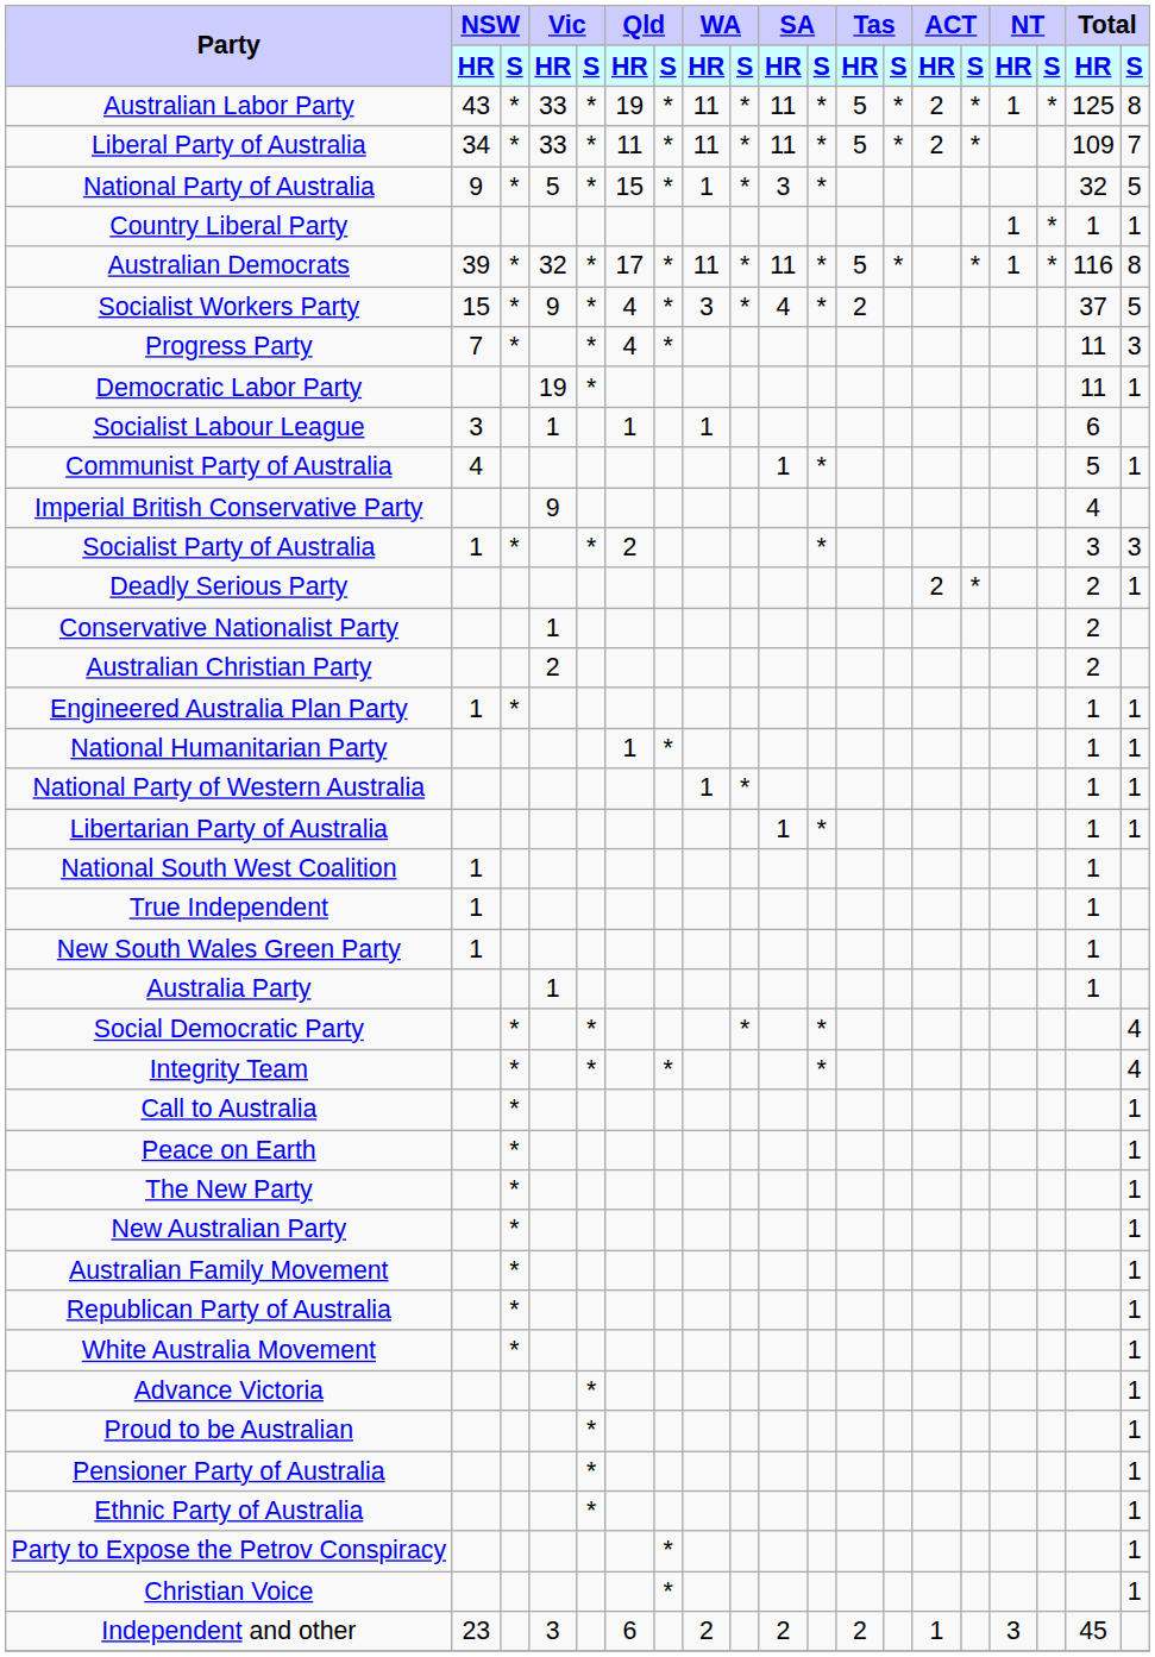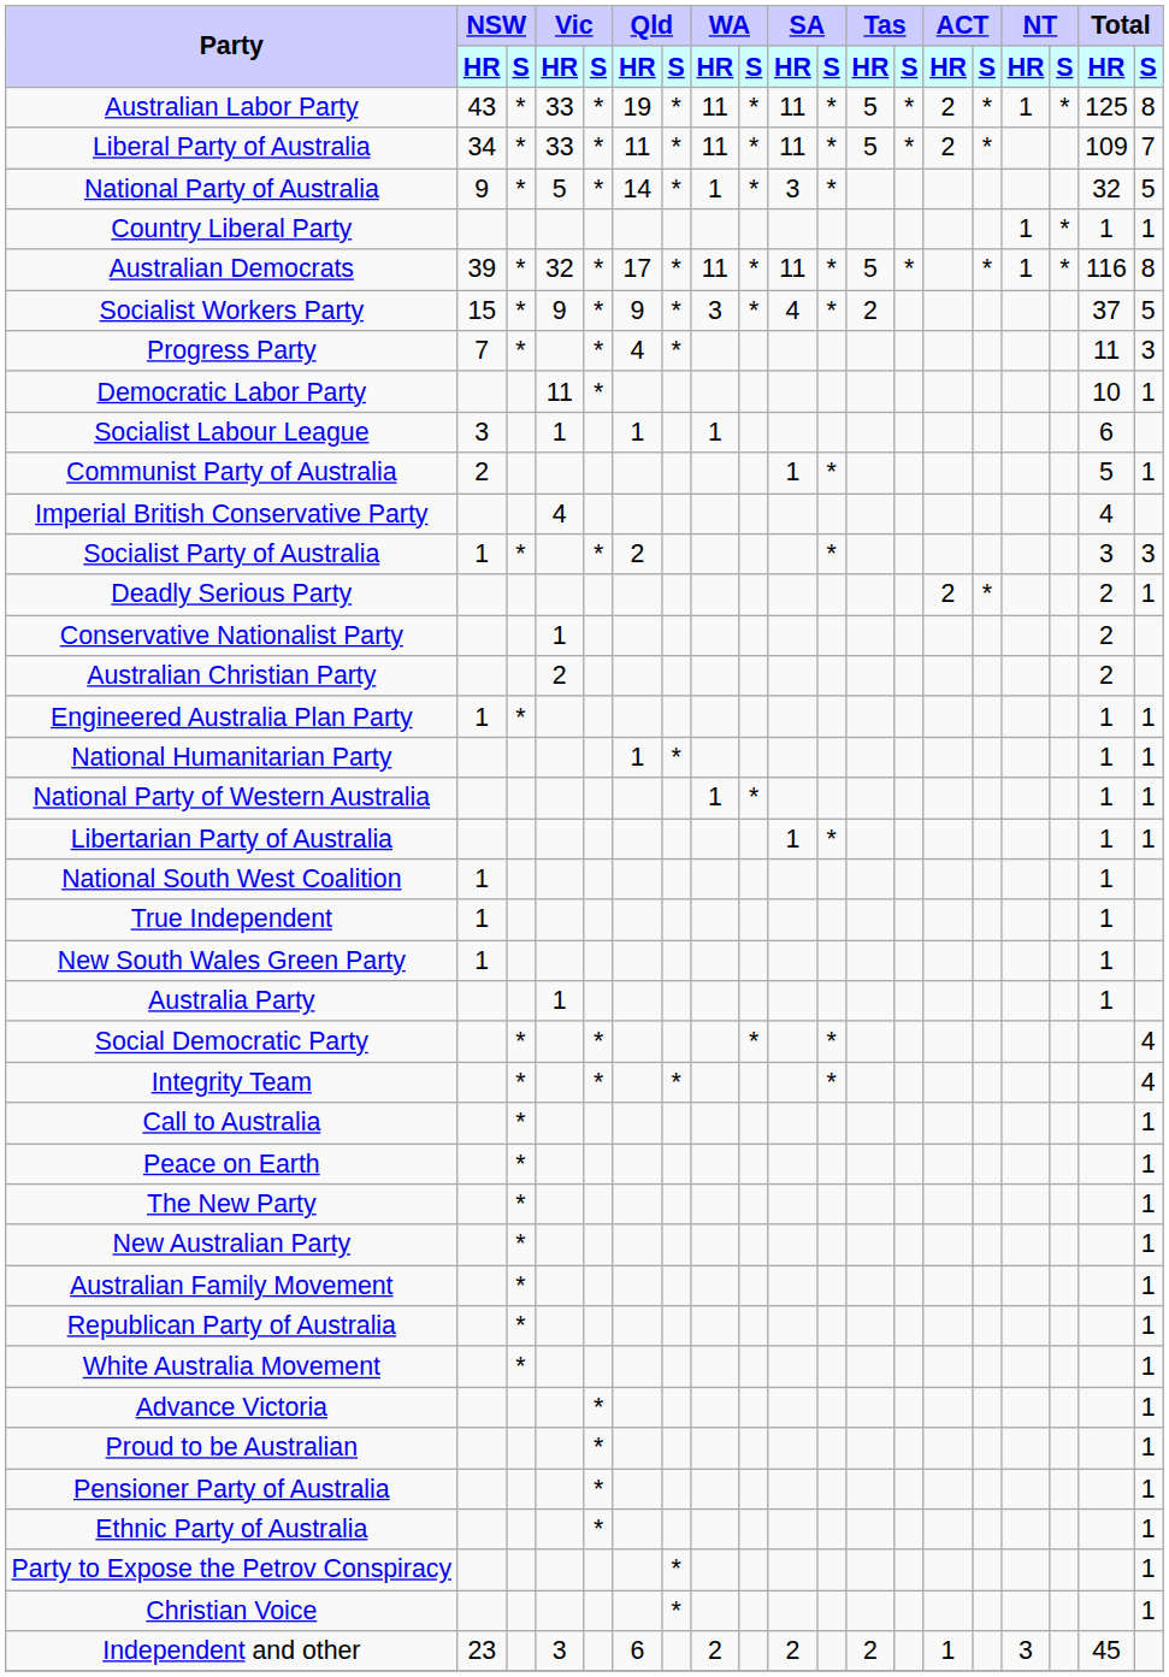 <table class="wikitable" style="text-align:center">
 <tr>
 <th rowspan="2" style="background:#ccf;">Party</th>
 <th colspan="2" style="background:#ccf;"><a href='#'>NSW</a></th>
 <th colspan="2" style="background:#ccf;"><a href='#'>Vic</a></th>
 <th colspan="2" style="background:#ccf;"><a href='#'>Qld</a></th>
 <th colspan="2" style="background:#ccf;"><a href='#'>WA</a></th>
 <th colspan="2" style="background:#ccf;"><a href='#'>SA</a></th>
 <th colspan="2" style="background:#ccf;"><a href='#'>Tas</a></th>
 <th colspan="2" style="background:#ccf;"><a href='#'>ACT</a></th>
 <th colspan="2" style="background:#ccf;"><a href='#'>NT</a></th>
 <th colspan="2" style="background:#ccf;">Total</th>
 </tr>
 <tr>
 <th style="background:#ccffff;"><a href='#'>HR</a></th>
 <th style="background:#ccffff;"><a href='#'>S</a></th>
 <th style="background:#ccffff;"><a href='#'>HR</a></th>
 <th style="background:#ccffff;"><a href='#'>S</a></th>
 <th style="background:#ccffff;"><a href='#'>HR</a></th>
 <th style="background:#ccffff;"><a href='#'>S</a></th>
 <th style="background:#ccffff;"><a href='#'>HR</a></th>
 <th style="background:#ccffff;"><a href='#'>S</a></th>
 <th style="background:#ccffff;"><a href='#'>HR</a></th>
 <th style="background:#ccffff;"><a href='#'>S</a></th>
 <th style="background:#ccffff;"><a href='#'>HR</a></th>
 <th style="background:#ccffff;"><a href='#'>S</a></th>
 <th style="background:#ccffff;"><a href='#'>HR</a></th>
 <th style="background:#ccffff;"><a href='#'>S</a></th>
 <th style="background:#ccffff;"><a href='#'>HR</a></th>
 <th style="background:#ccffff;"><a href='#'>S</a></th>
 <th style="background:#ccffff;"><a href='#'>HR</a></th>
 <th style="background:#ccffff;"><a href='#'>S</a></th>
 </tr>
 <tr>
 <td style="font-size:100%;"><a href='#'>Australian Labor Party</a></td>
 <td>43</td>
 <td>*</td>
 <td>33</td>
 <td>*</td>
 <td>19</td>
 <td>*</td>
 <td>11</td>
 <td>*</td>
 <td>11</td>
 <td>*</td>
 <td>5</td>
 <td>*</td>
 <td>2</td>
 <td>*</td>
 <td>1</td>
 <td>*</td>
 <td>125</td>
 <td>8</td>
 </tr>
 <tr>
 <td style="font-size:100%;"><a href='#'>Liberal Party of Australia</a></td>
 <td>34</td>
 <td>*</td>
 <td>33</td>
 <td>*</td>
 <td>11</td>
 <td>*</td>
 <td>11</td>
 <td>*</td>
 <td>11</td>
 <td>*</td>
 <td>5</td>
 <td>*</td>
 <td>2</td>
 <td>*</td>
 <td></td>
 <td></td>
 <td>109</td>
 <td>7</td>
 </tr>
 <tr>
 <td style="font-size:100%;"><a href='#'>National Party of Australia</a></td>
 <td>9</td>
 <td>*</td>
 <td>5</td>
 <td>*</td>
-<td>15</td>
+<td>14</td>
 <td>*</td>
 <td>1</td>
 <td>*</td>
 <td>3</td>
 <td>*</td>
 <td></td>
 <td></td>
 <td></td>
 <td></td>
 <td></td>
 <td></td>
 <td>32</td>
 <td>5</td>
 </tr>
 <tr>
 <td style="font-size:100%;"><a href='#'>Country Liberal Party</a></td>
 <td></td>
 <td></td>
 <td></td>
 <td></td>
 <td></td>
 <td></td>
 <td></td>
 <td></td>
 <td></td>
 <td></td>
 <td></td>
 <td></td>
 <td></td>
 <td></td>
 <td>1</td>
 <td>*</td>
 <td>1</td>
 <td>1</td>
 </tr>
 <tr>
 <td style="font-size:100%;"><a href='#'>Australian Democrats</a></td>
 <td>39</td>
 <td>*</td>
 <td>32</td>
 <td>*</td>
 <td>17</td>
 <td>*</td>
 <td>11</td>
 <td>*</td>
 <td>11</td>
 <td>*</td>
 <td>5</td>
 <td>*</td>
 <td></td>
 <td>*</td>
 <td>1</td>
 <td>*</td>
 <td>116</td>
 <td>8</td>
 </tr>
 <tr>
 <td style="font-size:100%;"><a href='#'>Socialist Workers Party</a></td>
 <td>15</td>
 <td>*</td>
 <td>9</td>
 <td>*</td>
-<td>4</td>
+<td>9</td>
 <td>*</td>
 <td>3</td>
 <td>*</td>
 <td>4</td>
 <td>*</td>
 <td>2</td>
 <td></td>
 <td></td>
 <td></td>
 <td></td>
 <td></td>
 <td>37</td>
 <td>5</td>
 </tr>
 <tr>
 <td style="font-size:100%;"><a href='#'>Progress Party</a></td>
 <td>7</td>
 <td>*</td>
 <td></td>
 <td>*</td>
 <td>4</td>
 <td>*</td>
 <td></td>
 <td></td>
 <td></td>
 <td></td>
 <td></td>
 <td></td>
 <td></td>
 <td></td>
 <td></td>
 <td></td>
 <td>11</td>
 <td>3</td>
 </tr>
 <tr>
 <td style="font-size:100%;"><a href='#'>Democratic Labor Party</a></td>
 <td></td>
 <td></td>
-<td>19</td>
+<td>11</td>
 <td>*</td>
 <td></td>
 <td></td>
 <td></td>
 <td></td>
 <td></td>
 <td></td>
 <td></td>
 <td></td>
 <td></td>
 <td></td>
 <td></td>
 <td></td>
-<td>11</td>
+<td>10</td>
 <td>1</td>
 </tr>
 <tr>
 <td style="font-size:100%;"><a href='#'>Socialist Labour League</a></td>
 <td>3</td>
 <td></td>
 <td>1</td>
 <td></td>
 <td>1</td>
 <td></td>
 <td>1</td>
 <td></td>
 <td></td>
 <td></td>
 <td></td>
 <td></td>
 <td></td>
 <td></td>
 <td></td>
 <td></td>
 <td>6</td>
 <td></td>
 </tr>
 <tr>
 <td style="font-size:100%;"><a href='#'>Communist Party of Australia</a></td>
-<td>4</td>
+<td>2</td>
 <td></td>
 <td></td>
 <td></td>
 <td></td>
 <td></td>
 <td></td>
 <td></td>
 <td>1</td>
 <td>*</td>
 <td></td>
 <td></td>
 <td></td>
 <td></td>
 <td></td>
 <td></td>
 <td>5</td>
 <td>1</td>
 </tr>
 <tr>
 <td style="font-size:100%;"><a href='#'>Imperial British Conservative Party</a></td>
 <td></td>
 <td></td>
-<td>9</td>
+<td>4</td>
 <td></td>
 <td></td>
 <td></td>
 <td></td>
 <td></td>
 <td></td>
 <td></td>
 <td></td>
 <td></td>
 <td></td>
 <td></td>
 <td></td>
 <td></td>
 <td>4</td>
 <td></td>
 </tr>
 <tr>
 <td style="font-size:100%;"><a href='#'>Socialist Party of Australia</a></td>
 <td>1</td>
 <td>*</td>
 <td></td>
 <td>*</td>
 <td>2</td>
 <td></td>
 <td></td>
 <td></td>
 <td></td>
 <td>*</td>
 <td></td>
 <td></td>
 <td></td>
 <td></td>
 <td></td>
 <td></td>
 <td>3</td>
 <td>3</td>
 </tr>
 <tr>
 <td style="font-size:100%;"><a href='#'>Deadly Serious Party</a></td>
 <td></td>
 <td></td>
 <td></td>
 <td></td>
 <td></td>
 <td></td>
 <td></td>
 <td></td>
 <td></td>
 <td></td>
 <td></td>
 <td></td>
 <td>2</td>
 <td>*</td>
 <td></td>
 <td></td>
 <td>2</td>
 <td>1</td>
 </tr>
 <tr>
 <td style="font-size:100%;"><a href='#'>Conservative Nationalist Party</a></td>
 <td></td>
 <td></td>
 <td>1</td>
 <td></td>
 <td></td>
 <td></td>
 <td></td>
 <td></td>
 <td></td>
 <td></td>
 <td></td>
 <td></td>
 <td></td>
 <td></td>
 <td></td>
 <td></td>
 <td>2</td>
 <td></td>
 </tr>
 <tr>
 <td style="font-size:100%;"><a href='#'>Australian Christian Party</a></td>
 <td></td>
 <td></td>
 <td>2</td>
 <td></td>
 <td></td>
 <td></td>
 <td></td>
 <td></td>
 <td></td>
 <td></td>
 <td></td>
 <td></td>
 <td></td>
 <td></td>
 <td></td>
 <td></td>
 <td>2</td>
 <td></td>
 </tr>
 <tr>
 <td style="font-size:100%;"><a href='#'>Engineered Australia Plan Party</a></td>
 <td>1</td>
 <td>*</td>
 <td></td>
 <td></td>
 <td></td>
 <td></td>
 <td></td>
 <td></td>
 <td></td>
 <td></td>
 <td></td>
 <td></td>
 <td></td>
 <td></td>
 <td></td>
 <td></td>
 <td>1</td>
 <td>1</td>
 </tr>
 <tr>
 <td style="font-size:100%;"><a href='#'>National Humanitarian Party</a></td>
 <td></td>
 <td></td>
 <td></td>
 <td></td>
 <td>1</td>
 <td>*</td>
 <td></td>
 <td></td>
 <td></td>
 <td></td>
 <td></td>
 <td></td>
 <td></td>
 <td></td>
 <td></td>
 <td></td>
 <td>1</td>
 <td>1</td>
 </tr>
 <tr>
 <td style="font-size:100%;"><a href='#'>National Party of Western Australia</a></td>
 <td></td>
 <td></td>
 <td></td>
 <td></td>
 <td></td>
 <td></td>
 <td>1</td>
 <td>*</td>
 <td></td>
 <td></td>
 <td></td>
 <td></td>
 <td></td>
 <td></td>
 <td></td>
 <td></td>
 <td>1</td>
 <td>1</td>
 </tr>
 <tr>
 <td style="font-size:100%;"><a href='#'>Libertarian Party of Australia</a></td>
 <td></td>
 <td></td>
 <td></td>
 <td></td>
 <td></td>
 <td></td>
 <td></td>
 <td></td>
 <td>1</td>
 <td>*</td>
 <td></td>
 <td></td>
 <td></td>
 <td></td>
 <td></td>
 <td></td>
 <td>1</td>
 <td>1</td>
 </tr>
 <tr>
 <td style="font-size:100%;"><a href='#'>National South West Coalition</a></td>
 <td>1</td>
 <td></td>
 <td></td>
 <td></td>
 <td></td>
 <td></td>
 <td></td>
 <td></td>
 <td></td>
 <td></td>
 <td></td>
 <td></td>
 <td></td>
 <td></td>
 <td></td>
 <td></td>
 <td>1</td>
 <td></td>
 </tr>
 <tr>
 <td style="font-size:100%;"><a href='#'>True Independent</a></td>
 <td>1</td>
 <td></td>
 <td></td>
 <td></td>
 <td></td>
 <td></td>
 <td></td>
 <td></td>
 <td></td>
 <td></td>
 <td></td>
 <td></td>
 <td></td>
 <td></td>
 <td></td>
 <td></td>
 <td>1</td>
 <td></td>
 </tr>
 <tr>
 <td style="font-size:100%;"><a href='#'>New South Wales Green Party</a></td>
 <td>1</td>
 <td></td>
 <td></td>
 <td></td>
 <td></td>
 <td></td>
 <td></td>
 <td></td>
 <td></td>
 <td></td>
 <td></td>
 <td></td>
 <td></td>
 <td></td>
 <td></td>
 <td></td>
 <td>1</td>
 <td></td>
 </tr>
 <tr>
 <td style="font-size:100%;"><a href='#'>Australia Party</a></td>
 <td></td>
 <td></td>
 <td>1</td>
 <td></td>
 <td></td>
 <td></td>
 <td></td>
 <td></td>
 <td></td>
 <td></td>
 <td></td>
 <td></td>
 <td></td>
 <td></td>
 <td></td>
 <td></td>
 <td>1</td>
 <td></td>
 </tr>
 <tr>
 <td style="font-size:100%;"><a href='#'>Social Democratic Party</a></td>
 <td></td>
 <td>*</td>
 <td></td>
 <td>*</td>
 <td></td>
 <td></td>
 <td></td>
 <td>*</td>
 <td></td>
 <td>*</td>
 <td></td>
 <td></td>
 <td></td>
 <td></td>
 <td></td>
 <td></td>
 <td></td>
 <td>4</td>
 </tr>
 <tr>
 <td style="font-size:100%;"><a href='#'>Integrity Team</a></td>
 <td></td>
 <td>*</td>
 <td></td>
 <td>*</td>
 <td></td>
 <td>*</td>
 <td></td>
 <td></td>
 <td></td>
 <td>*</td>
 <td></td>
 <td></td>
 <td></td>
 <td></td>
 <td></td>
 <td></td>
 <td></td>
 <td>4</td>
 </tr>
 <tr>
 <td style="font-size:100%;"><a href='#'>Call to Australia</a></td>
 <td></td>
 <td>*</td>
 <td></td>
 <td></td>
 <td></td>
 <td></td>
 <td></td>
 <td></td>
 <td></td>
 <td></td>
 <td></td>
 <td></td>
 <td></td>
 <td></td>
 <td></td>
 <td></td>
 <td></td>
 <td>1</td>
 </tr>
 <tr>
 <td style="font-size:100%;"><a href='#'>Peace on Earth</a></td>
 <td></td>
 <td>*</td>
 <td></td>
 <td></td>
 <td></td>
 <td></td>
 <td></td>
 <td></td>
 <td></td>
 <td></td>
 <td></td>
 <td></td>
 <td></td>
 <td></td>
 <td></td>
 <td></td>
 <td></td>
 <td>1</td>
 </tr>
 <tr>
 <td style="font-size:100%;"><a href='#'>The New Party</a></td>
 <td></td>
 <td>*</td>
 <td></td>
 <td></td>
 <td></td>
 <td></td>
 <td></td>
 <td></td>
 <td></td>
 <td></td>
 <td></td>
 <td></td>
 <td></td>
 <td></td>
 <td></td>
 <td></td>
 <td></td>
 <td>1</td>
 </tr>
 <tr>
 <td style="font-size:100%;"><a href='#'>New Australian Party</a></td>
 <td></td>
 <td>*</td>
 <td></td>
 <td></td>
 <td></td>
 <td></td>
 <td></td>
 <td></td>
 <td></td>
 <td></td>
 <td></td>
 <td></td>
 <td></td>
 <td></td>
 <td></td>
 <td></td>
 <td></td>
 <td>1</td>
 </tr>
 <tr>
 <td style="font-size:100%;"><a href='#'>Australian Family Movement</a></td>
 <td></td>
 <td>*</td>
 <td></td>
 <td></td>
 <td></td>
 <td></td>
 <td></td>
 <td></td>
 <td></td>
 <td></td>
 <td></td>
 <td></td>
 <td></td>
 <td></td>
 <td></td>
 <td></td>
 <td></td>
 <td>1</td>
 </tr>
 <tr>
 <td style="font-size:100%;"><a href='#'>Republican Party of Australia</a></td>
 <td></td>
 <td>*</td>
 <td></td>
 <td></td>
 <td></td>
 <td></td>
 <td></td>
 <td></td>
 <td></td>
 <td></td>
 <td></td>
 <td></td>
 <td></td>
 <td></td>
 <td></td>
 <td></td>
 <td></td>
 <td>1</td>
 </tr>
 <tr>
 <td style="font-size:100%;"><a href='#'>White Australia Movement</a></td>
 <td></td>
 <td>*</td>
 <td></td>
 <td></td>
 <td></td>
 <td></td>
 <td></td>
 <td></td>
 <td></td>
 <td></td>
 <td></td>
 <td></td>
 <td></td>
 <td></td>
 <td></td>
 <td></td>
 <td></td>
 <td>1</td>
 </tr>
 <tr>
 <td style="font-size:100%;"><a href='#'>Advance Victoria</a></td>
 <td></td>
 <td></td>
 <td></td>
 <td>*</td>
 <td></td>
 <td></td>
 <td></td>
 <td></td>
 <td></td>
 <td></td>
 <td></td>
 <td></td>
 <td></td>
 <td></td>
 <td></td>
 <td></td>
 <td></td>
 <td>1</td>
 </tr>
 <tr>
 <td style="font-size:100%;"><a href='#'>Proud to be Australian</a></td>
 <td></td>
 <td></td>
 <td></td>
 <td>*</td>
 <td></td>
 <td></td>
 <td></td>
 <td></td>
 <td></td>
 <td></td>
 <td></td>
 <td></td>
 <td></td>
 <td></td>
 <td></td>
 <td></td>
 <td></td>
 <td>1</td>
 </tr>
 <tr>
 <td style="font-size:100%;"><a href='#'>Pensioner Party of Australia</a></td>
 <td></td>
 <td></td>
 <td></td>
 <td>*</td>
 <td></td>
 <td></td>
 <td></td>
 <td></td>
 <td></td>
 <td></td>
 <td></td>
 <td></td>
 <td></td>
 <td></td>
 <td></td>
 <td></td>
 <td></td>
 <td>1</td>
 </tr>
 <tr>
 <td style="font-size:100%;"><a href='#'>Ethnic Party of Australia</a></td>
 <td></td>
 <td></td>
 <td></td>
 <td>*</td>
 <td></td>
 <td></td>
 <td></td>
 <td></td>
 <td></td>
 <td></td>
 <td></td>
 <td></td>
 <td></td>
 <td></td>
 <td></td>
 <td></td>
 <td></td>
 <td>1</td>
 </tr>
 <tr>
 <td style="font-size:100%;"><a href='#'>Party to Expose the Petrov Conspiracy</a></td>
 <td></td>
 <td></td>
 <td></td>
 <td></td>
 <td></td>
 <td>*</td>
 <td></td>
 <td></td>
 <td></td>
 <td></td>
 <td></td>
 <td></td>
 <td></td>
 <td></td>
 <td></td>
 <td></td>
 <td></td>
 <td>1</td>
 </tr>
 <tr>
 <td style="font-size:100%;"><a href='#'>Christian Voice</a></td>
 <td></td>
 <td></td>
 <td></td>
 <td></td>
 <td></td>
 <td>*</td>
 <td></td>
 <td></td>
 <td></td>
 <td></td>
 <td></td>
 <td></td>
 <td></td>
 <td></td>
 <td></td>
 <td></td>
 <td></td>
 <td>1</td>
 </tr>
 <tr>
 <td style="font-size:100%;"><a href='#'>Independent</a> and other</td>
 <td>23</td>
 <td></td>
 <td>3</td>
 <td></td>
 <td>6</td>
 <td></td>
 <td>2</td>
 <td></td>
 <td>2</td>
 <td></td>
 <td>2</td>
 <td></td>
 <td>1</td>
 <td></td>
 <td>3</td>
 <td></td>
 <td>45</td>
 <td></td>
 </tr>
 <tr>
 </tr>
 </table>
